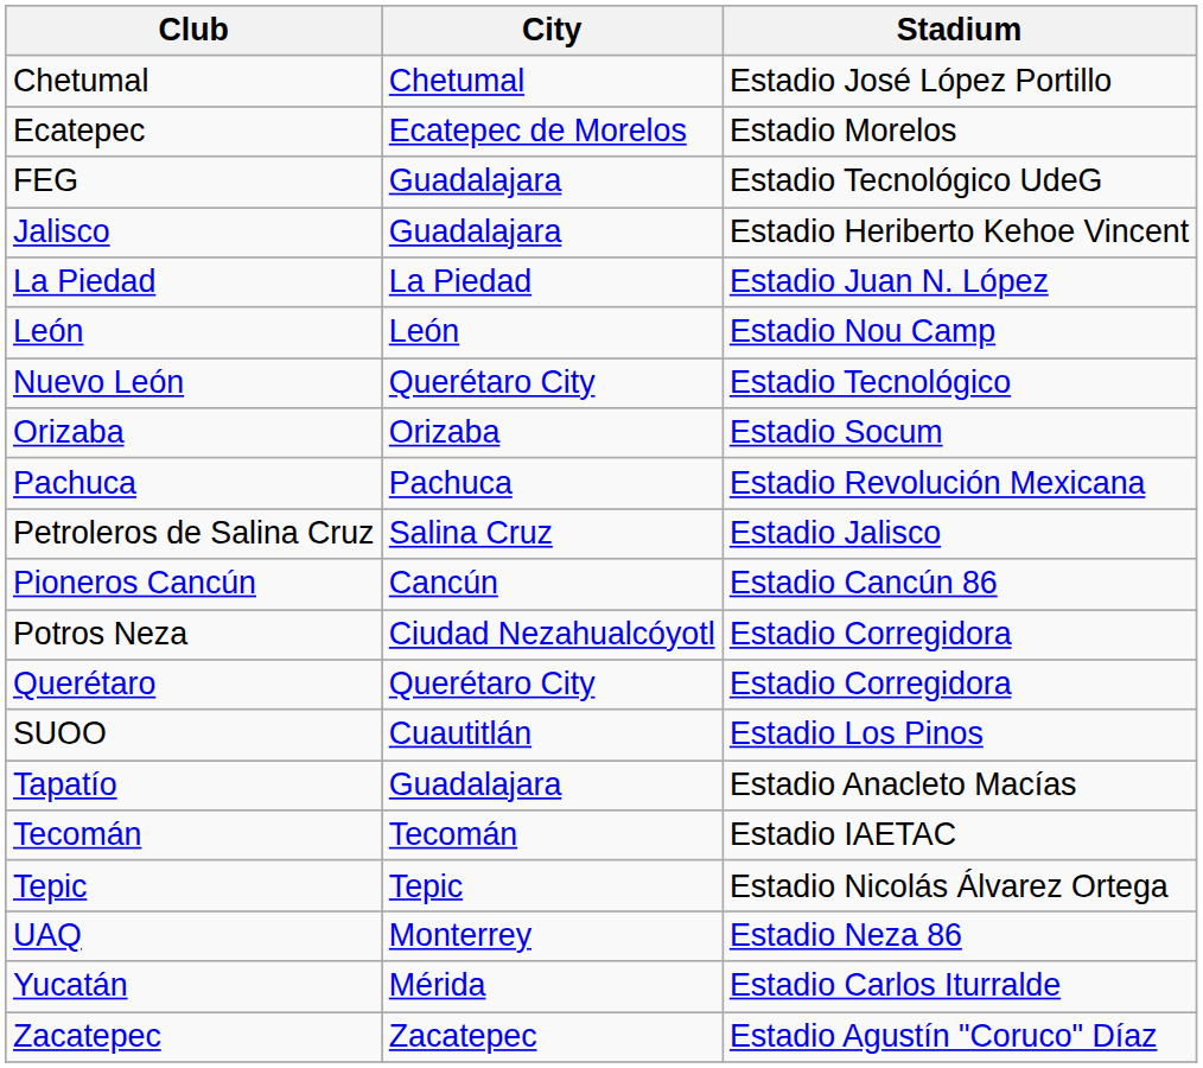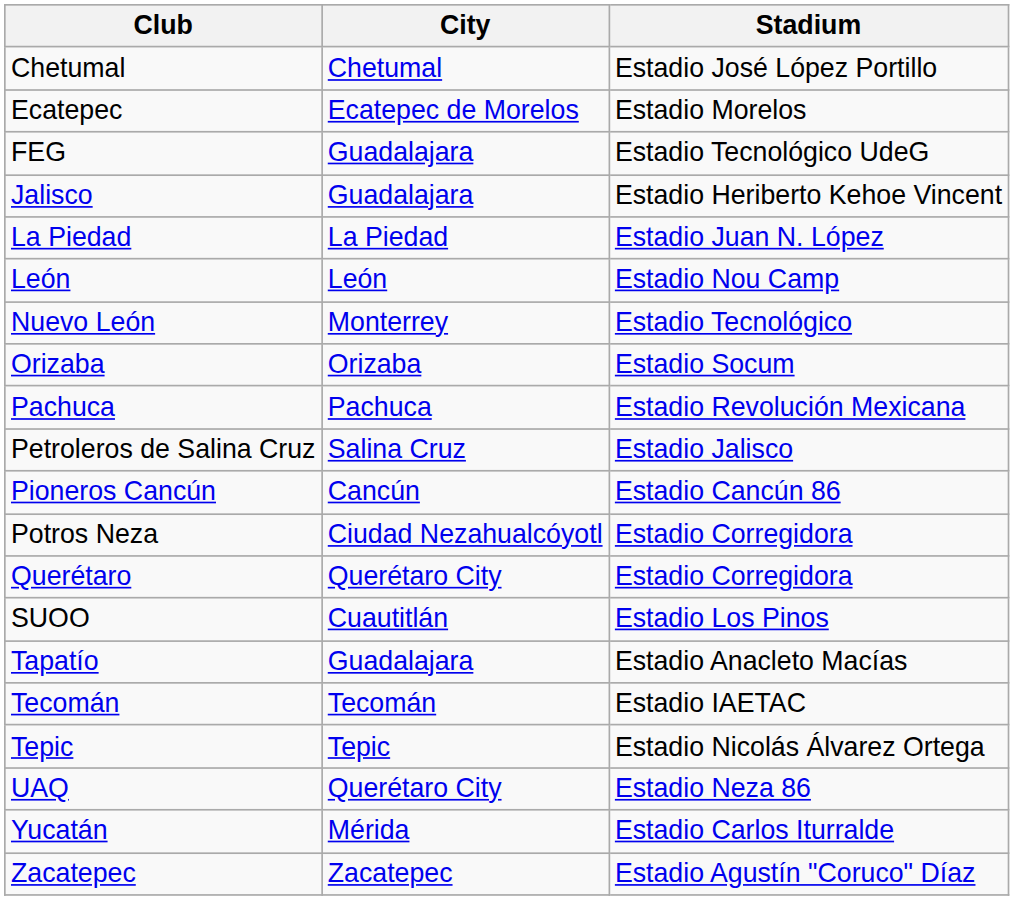 <table class="wikitable sortable">
 <tr>
 <th>Club</th>
 <th>City</th>
 <th>Stadium</th>
 </tr>
 <tr>
 <td>Chetumal</td>
 <td><a href='#'>Chetumal</a></td>
 <td>Estadio José López Portillo</td>
 </tr>
 <tr>
 <td>Ecatepec</td>
 <td><a href='#'>Ecatepec de Morelos</a></td>
 <td>Estadio Morelos</td>
 </tr>
 <tr>
 <td>FEG</td>
 <td><a href='#'>Guadalajara</a></td>
 <td>Estadio Tecnológico UdeG</td>
 </tr>
 <tr>
 <td><a href='#'>Jalisco</a></td>
 <td><a href='#'>Guadalajara</a></td>
 <td>Estadio Heriberto Kehoe Vincent</td>
 </tr>
 <tr>
 <td><a href='#'>La Piedad</a></td>
 <td><a href='#'>La Piedad</a></td>
 <td><a href='#'>Estadio Juan N. López</a></td>
 </tr>
 <tr>
 <td><a href='#'>León</a></td>
 <td><a href='#'>León</a></td>
 <td><a href='#'>Estadio Nou Camp</a></td>
 </tr>
 <tr>
 <td><a href='#'>Nuevo León</a></td>
-<td><a href='#'>Querétaro City</a></td>
+<td><a href='#'>Monterrey</a></td>
 <td><a href='#'>Estadio Tecnológico</a></td>
 </tr>
 <tr>
 <td><a href='#'>Orizaba</a></td>
 <td><a href='#'>Orizaba</a></td>
 <td><a href='#'>Estadio Socum</a></td>
 </tr>
 <tr>
 <td><a href='#'>Pachuca</a></td>
 <td><a href='#'>Pachuca</a></td>
 <td><a href='#'>Estadio Revolución Mexicana</a></td>
 </tr>
 <tr>
 <td>Petroleros de Salina Cruz</td>
 <td><a href='#'>Salina Cruz</a></td>
 <td><a href='#'>Estadio Jalisco</a></td>
 </tr>
 <tr>
 <td><a href='#'>Pioneros Cancún</a></td>
 <td><a href='#'>Cancún</a></td>
 <td><a href='#'>Estadio Cancún 86</a></td>
 </tr>
 <tr>
 <td>Potros Neza</td>
 <td><a href='#'>Ciudad Nezahualcóyotl</a></td>
 <td><a href='#'>Estadio Corregidora</a></td>
 </tr>
 <tr>
 <td><a href='#'>Querétaro</a></td>
 <td><a href='#'>Querétaro City</a></td>
 <td><a href='#'>Estadio Corregidora</a></td>
 </tr>
 <tr>
 <td>SUOO</td>
 <td><a href='#'>Cuautitlán</a></td>
 <td><a href='#'>Estadio Los Pinos</a></td>
 </tr>
 <tr>
 <td><a href='#'>Tapatío</a></td>
 <td><a href='#'>Guadalajara</a></td>
 <td>Estadio Anacleto Macías</td>
 </tr>
 <tr>
 <td><a href='#'>Tecomán</a></td>
 <td><a href='#'>Tecomán</a></td>
 <td>Estadio IAETAC</td>
 </tr>
 <tr>
 <td><a href='#'>Tepic</a></td>
 <td><a href='#'>Tepic</a></td>
 <td>Estadio Nicolás Álvarez Ortega</td>
 </tr>
 <tr>
 <td><a href='#'>UAQ</a></td>
-<td><a href='#'>Monterrey</a></td>
+<td><a href='#'>Querétaro City</a></td>
 <td><a href='#'>Estadio Neza 86</a></td>
 </tr>
 <tr>
 <td><a href='#'>Yucatán</a></td>
 <td><a href='#'>Mérida</a></td>
 <td><a href='#'>Estadio Carlos Iturralde</a></td>
 </tr>
 <tr>
 <td><a href='#'>Zacatepec</a></td>
 <td><a href='#'>Zacatepec</a></td>
 <td><a href='#'>Estadio Agustín "Coruco" Díaz</a></td>
 </tr>
 </table>
